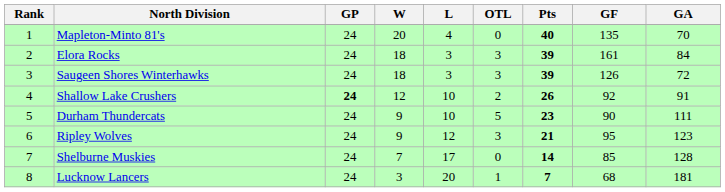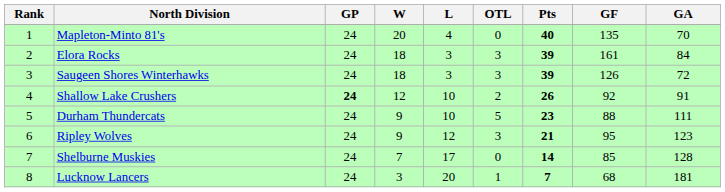 <table class="wikitable" style="text-align:center" width:50em">
 <tr>
 <th bgcolor="#DDDDFF" width="5%">Rank</th>
 <th bgcolor="#DDDDFF" width="27.5%">North Division</th>
 <th bgcolor="#DDDDFF" width="5%">GP</th>
 <th bgcolor="#DDDDFF" width="5%">W</th>
 <th bgcolor="#DDDDFF" width="5%">L</th>
 <th bgcolor="#DDDDFF" width="5%">OTL</th>
 <th bgcolor="#DDDDFF" width="5%">Pts</th>
 <th bgcolor="#DDDDFF" width="7.5%">GF</th>
 <th bgcolor="#DDDDFF" width="7.5%">GA</th>
 </tr>
 <tr>
 </tr>
 <tr bgcolor="#bbffbb">
 <td>1</td>
 <td align=left><a href='#'>Mapleton-Minto 81's</a></td>
 <td>24</td>
 <td>20</td>
 <td>4</td>
 <td>0</td>
 <td><strong>40</strong></td>
 <td>135</td>
 <td>70</td>
 </tr>
 <tr bgcolor="#bbffbb">
 <td>2</td>
 <td align=left><a href='#'>Elora Rocks</a></td>
 <td>24</td>
 <td>18</td>
 <td>3</td>
 <td>3</td>
 <td><strong>39</strong></td>
 <td>161</td>
 <td>84</td>
 </tr>
 <tr bgcolor="#bbffbb">
 <td>3</td>
 <td align=left><a href='#'>Saugeen Shores Winterhawks</a></td>
 <td>24</td>
 <td>18</td>
 <td>3</td>
 <td>3</td>
 <td><strong>39</strong></td>
 <td>126</td>
 <td>72</td>
 </tr>
 <tr bgcolor="#bbffbb">
 <td>4</td>
 <td align=left><a href='#'>Shallow Lake Crushers</a></td>
 <td><strong>24</strong></td>
 <td>12</td>
 <td>10</td>
 <td>2</td>
 <td><strong>26</strong></td>
 <td>92</td>
 <td>91</td>
 </tr>
 <tr bgcolor="#bbffbb">
 <td>5</td>
 <td align=left><a href='#'>Durham Thundercats</a></td>
 <td>24</td>
 <td>9</td>
 <td>10</td>
 <td>5</td>
 <td><strong>23</strong></td>
-<td>90</td>
+<td>88</td>
 <td>111</td>
 </tr>
 <tr bgcolor="#bbffbb">
 <td>6</td>
 <td align=left><a href='#'>Ripley Wolves</a></td>
 <td>24</td>
 <td>9</td>
 <td>12</td>
 <td>3</td>
 <td><strong>21</strong></td>
 <td>95</td>
 <td>123</td>
 </tr>
 <tr bgcolor="#bbffbb">
 <td>7</td>
 <td align=left><a href='#'>Shelburne Muskies</a></td>
 <td>24</td>
 <td>7</td>
 <td>17</td>
 <td>0</td>
 <td><strong>14</strong></td>
 <td>85</td>
 <td>128</td>
 </tr>
 <tr bgcolor="#bbffbb">
 <td>8</td>
 <td align=left><a href='#'>Lucknow Lancers</a></td>
 <td>24</td>
 <td>3</td>
 <td>20</td>
 <td>1</td>
 <td><strong>7</strong></td>
 <td>68</td>
 <td>181</td>
 </tr>
 </table>
